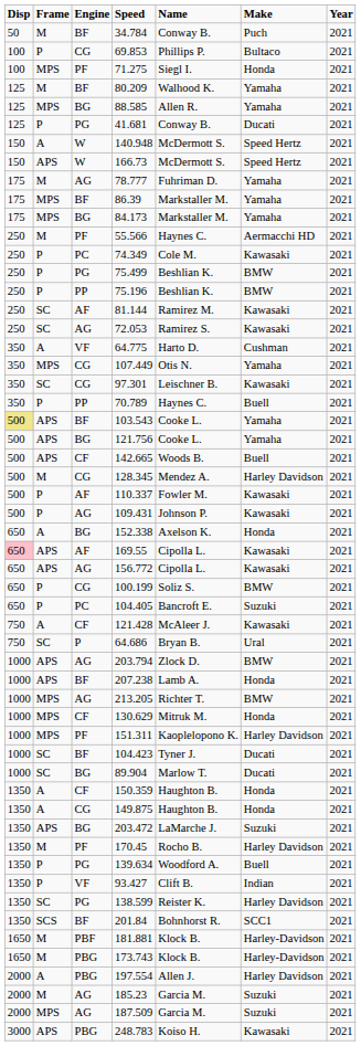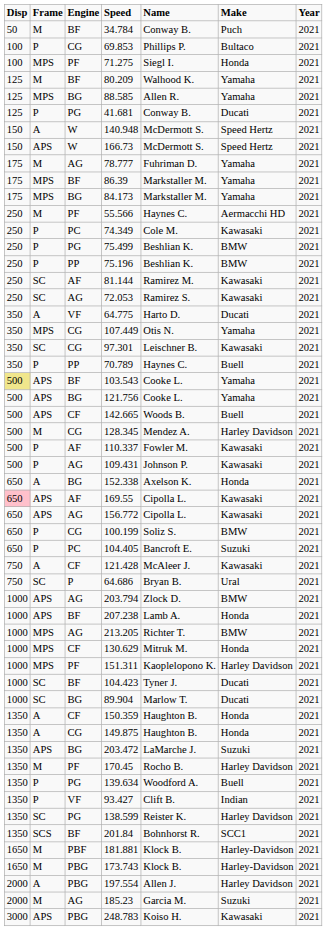 <table class="wikitable mw-collapsible">
 <tr>
 <td><strong>Disp</strong></td>
 <td><strong>Frame</strong></td>
 <td><strong>Engine</strong></td>
 <td><strong>Speed</strong></td>
 <td><strong>Name</strong></td>
 <td><strong>Make</strong></td>
 <td><strong>Year</strong></td>
 </tr>
 <tr>
 <td>50</td>
 <td>M</td>
 <td>BF</td>
 <td>34.784</td>
 <td>Conway B.</td>
 <td>Puch</td>
 <td>2021</td>
 </tr>
 <tr>
 <td>100</td>
 <td>P</td>
 <td>CG</td>
 <td>69.853</td>
 <td>Phillips P.</td>
 <td>Bultaco</td>
 <td>2021</td>
 </tr>
 <tr>
 <td>100</td>
 <td>MPS</td>
 <td>PF</td>
 <td>71.275</td>
 <td>Siegl I.</td>
 <td>Honda</td>
 <td>2021</td>
 </tr>
 <tr>
 <td>125</td>
 <td>M</td>
 <td>BF</td>
 <td>80.209</td>
 <td>Walhood K.</td>
 <td>Yamaha</td>
 <td>2021</td>
 </tr>
 <tr>
 <td>125</td>
 <td>MPS</td>
 <td>BG</td>
 <td>88.585</td>
 <td>Allen R.</td>
 <td>Yamaha</td>
 <td>2021</td>
 </tr>
 <tr>
 <td>125</td>
 <td>P</td>
 <td>PG</td>
 <td>41.681</td>
 <td>Conway B.</td>
 <td>Ducati</td>
 <td>2021</td>
 </tr>
 <tr>
 <td>150</td>
 <td>A</td>
 <td>W</td>
 <td>140.948</td>
 <td>McDermott S.</td>
 <td>Speed Hertz</td>
 <td>2021</td>
 </tr>
 <tr>
 <td>150</td>
 <td>APS</td>
 <td>W</td>
 <td>166.73</td>
 <td>McDermott S.</td>
 <td>Speed Hertz</td>
 <td>2021</td>
 </tr>
 <tr>
 <td>175</td>
 <td>M</td>
 <td>AG</td>
 <td>78.777</td>
 <td>Fuhriman D.</td>
 <td>Yamaha</td>
 <td>2021</td>
 </tr>
 <tr>
 <td>175</td>
 <td>MPS</td>
 <td>BF</td>
 <td>86.39</td>
 <td>Markstaller M.</td>
 <td>Yamaha</td>
 <td>2021</td>
 </tr>
 <tr>
 <td>175</td>
 <td>MPS</td>
 <td>BG</td>
 <td>84.173</td>
 <td>Markstaller M.</td>
 <td>Yamaha</td>
 <td>2021</td>
 </tr>
 <tr>
 <td>250</td>
 <td>M</td>
 <td>PF</td>
 <td>55.566</td>
 <td>Haynes C.</td>
 <td>Aermacchi HD</td>
 <td>2021</td>
 </tr>
 <tr>
 <td>250</td>
 <td>P</td>
 <td>PC</td>
 <td>74.349</td>
 <td>Cole M.</td>
 <td>Kawasaki</td>
 <td>2021</td>
 </tr>
 <tr>
 <td>250</td>
 <td>P</td>
 <td>PG</td>
 <td>75.499</td>
 <td>Beshlian K.</td>
 <td>BMW</td>
 <td>2021</td>
 </tr>
 <tr>
 <td>250</td>
 <td>P</td>
 <td>PP</td>
 <td>75.196</td>
 <td>Beshlian K.</td>
 <td>BMW</td>
 <td>2021</td>
 </tr>
 <tr>
 <td>250</td>
 <td>SC</td>
 <td>AF</td>
 <td>81.144</td>
 <td>Ramirez M.</td>
 <td>Kawasaki</td>
 <td>2021</td>
 </tr>
 <tr>
 <td>250</td>
 <td>SC</td>
 <td>AG</td>
 <td>72.053</td>
 <td>Ramirez S.</td>
 <td>Kawasaki</td>
 <td>2021</td>
 </tr>
 <tr>
 <td>350</td>
 <td>A</td>
 <td>VF</td>
 <td>64.775</td>
 <td>Harto D.</td>
-<td>Cushman</td>
+<td>Ducati</td>
 <td>2021</td>
 </tr>
 <tr>
 <td>350</td>
 <td>MPS</td>
 <td>CG</td>
 <td>107.449</td>
 <td>Otis N.</td>
 <td>Yamaha</td>
 <td>2021</td>
 </tr>
 <tr>
 <td>350</td>
 <td>SC</td>
 <td>CG</td>
 <td>97.301</td>
 <td>Leischner B.</td>
 <td>Kawasaki</td>
 <td>2021</td>
 </tr>
 <tr>
 <td>350</td>
 <td>P</td>
 <td>PP</td>
 <td>70.789</td>
 <td>Haynes C.</td>
 <td>Buell</td>
 <td>2021</td>
 </tr>
 <tr>
 <td style="background: khaki;">500</td>
 <td>APS</td>
 <td>BF</td>
 <td>103.543</td>
 <td>Cooke L.</td>
 <td>Yamaha</td>
 <td>2021</td>
 </tr>
 <tr>
 <td>500</td>
 <td>APS</td>
 <td>BG</td>
 <td>121.756</td>
 <td>Cooke L.</td>
 <td>Yamaha</td>
 <td>2021</td>
 </tr>
 <tr>
 <td>500</td>
 <td>APS</td>
 <td>CF</td>
 <td>142.665</td>
 <td>Woods B.</td>
 <td>Buell</td>
 <td>2021</td>
 </tr>
 <tr>
 <td>500</td>
 <td>M</td>
 <td>CG</td>
 <td>128.345</td>
 <td>Mendez A.</td>
 <td>Harley Davidson</td>
 <td>2021</td>
 </tr>
 <tr>
 <td>500</td>
 <td>P</td>
 <td>AF</td>
 <td>110.337</td>
 <td>Fowler M.</td>
 <td>Kawasaki</td>
 <td>2021</td>
 </tr>
 <tr>
 <td>500</td>
 <td>P</td>
 <td>AG</td>
 <td>109.431</td>
 <td>Johnson P.</td>
 <td>Kawasaki</td>
 <td>2021</td>
 </tr>
 <tr>
 <td>650</td>
 <td>A</td>
 <td>BG</td>
 <td>152.338</td>
 <td>Axelson K.</td>
 <td>Honda</td>
 <td>2021</td>
 </tr>
 <tr>
 <td style="background: pink;">650</td>
 <td>APS</td>
 <td>AF</td>
 <td>169.55</td>
 <td>Cipolla L.</td>
 <td>Kawasaki</td>
 <td>2021</td>
 </tr>
 <tr>
 <td>650</td>
 <td>APS</td>
 <td>AG</td>
 <td>156.772</td>
 <td>Cipolla L.</td>
 <td>Kawasaki</td>
 <td>2021</td>
 </tr>
 <tr>
 <td>650</td>
 <td>P</td>
 <td>CG</td>
 <td>100.199</td>
 <td>Soliz S.</td>
 <td>BMW</td>
 <td>2021</td>
 </tr>
 <tr>
 <td>650</td>
 <td>P</td>
 <td>PC</td>
 <td>104.405</td>
 <td>Bancroft E.</td>
 <td>Suzuki</td>
 <td>2021</td>
 </tr>
 <tr>
 <td>750</td>
 <td>A</td>
 <td>CF</td>
 <td>121.428</td>
 <td>McAleer J.</td>
 <td>Kawasaki</td>
 <td>2021</td>
 </tr>
 <tr>
 <td>750</td>
 <td>SC</td>
 <td>P</td>
 <td>64.686</td>
 <td>Bryan B.</td>
 <td>Ural</td>
 <td>2021</td>
 </tr>
 <tr>
 <td>1000</td>
 <td>APS</td>
 <td>AG</td>
 <td>203.794</td>
 <td>Zlock D.</td>
 <td>BMW</td>
 <td>2021</td>
 </tr>
 <tr>
 <td>1000</td>
 <td>APS</td>
 <td>BF</td>
 <td>207.238</td>
 <td>Lamb A.</td>
 <td>Honda</td>
 <td>2021</td>
 </tr>
 <tr>
 <td>1000</td>
 <td>MPS</td>
 <td>AG</td>
 <td>213.205</td>
 <td>Richter T.</td>
 <td>BMW</td>
 <td>2021</td>
 </tr>
 <tr>
 <td>1000</td>
 <td>MPS</td>
 <td>CF</td>
 <td>130.629</td>
 <td>Mitruk M.</td>
 <td>Honda</td>
 <td>2021</td>
 </tr>
 <tr>
 <td>1000</td>
 <td>MPS</td>
 <td>PF</td>
 <td>151.311</td>
 <td>Kaoplelopono K.</td>
 <td>Harley Davidson</td>
 <td>2021</td>
 </tr>
 <tr>
 <td>1000</td>
 <td>SC</td>
 <td>BF</td>
 <td>104.423</td>
 <td>Tyner J.</td>
 <td>Ducati</td>
 <td>2021</td>
 </tr>
 <tr>
 <td>1000</td>
 <td>SC</td>
 <td>BG</td>
 <td>89.904</td>
 <td>Marlow T.</td>
 <td>Ducati</td>
 <td>2021</td>
 </tr>
 <tr>
 <td>1350</td>
 <td>A</td>
 <td>CF</td>
 <td>150.359</td>
 <td>Haughton B.</td>
 <td>Honda</td>
 <td>2021</td>
 </tr>
 <tr>
 <td>1350</td>
 <td>A</td>
 <td>CG</td>
 <td>149.875</td>
 <td>Haughton B.</td>
 <td>Honda</td>
 <td>2021</td>
 </tr>
 <tr>
 <td>1350</td>
 <td>APS</td>
 <td>BG</td>
 <td>203.472</td>
 <td>LaMarche J.</td>
 <td>Suzuki</td>
 <td>2021</td>
 </tr>
 <tr>
 <td>1350</td>
 <td>M</td>
 <td>PF</td>
 <td>170.45</td>
 <td>Rocho B.</td>
 <td>Harley Davidson</td>
 <td>2021</td>
 </tr>
 <tr>
 <td>1350</td>
 <td>P</td>
 <td>PG</td>
 <td>139.634</td>
 <td>Woodford A.</td>
 <td>Buell</td>
 <td>2021</td>
 </tr>
 <tr>
 <td>1350</td>
 <td>P</td>
 <td>VF</td>
 <td>93.427</td>
 <td>Clift B.</td>
 <td>Indian</td>
 <td>2021</td>
 </tr>
 <tr>
 <td>1350</td>
 <td>SC</td>
 <td>PG</td>
 <td>138.599</td>
 <td>Reister K.</td>
 <td>Harley Davidson</td>
 <td>2021</td>
 </tr>
 <tr>
 <td>1350</td>
 <td>SCS</td>
 <td>BF</td>
 <td>201.84</td>
 <td>Bohnhorst R.</td>
 <td>SCC1</td>
 <td>2021</td>
 </tr>
 <tr>
 <td>1650</td>
 <td>M</td>
 <td>PBF</td>
 <td>181.881</td>
 <td>Klock B.</td>
 <td>Harley-Davidson</td>
 <td>2021</td>
 </tr>
 <tr>
 <td>1650</td>
 <td>M</td>
 <td>PBG</td>
 <td>173.743</td>
 <td>Klock B.</td>
 <td>Harley-Davidson</td>
 <td>2021</td>
 </tr>
 <tr>
 <td>2000</td>
 <td>A</td>
 <td>PBG</td>
 <td>197.554</td>
 <td>Allen J.</td>
 <td>Harley Davidson</td>
 <td>2021</td>
 </tr>
 <tr>
 <td>2000</td>
 <td>M</td>
 <td>AG</td>
 <td>185.23</td>
 <td>Garcia M.</td>
 <td>Suzuki</td>
 <td>2021</td>
 </tr>
 <tr>
-<td>2000</td>
-<td>MPS</td>
-<td>AG</td>
-<td>187.509</td>
-<td>Garcia M.</td>
-<td>Suzuki</td>
-<td>2021</td>
-</tr>
-<tr>
 <td>3000</td>
 <td>APS</td>
 <td>PBG</td>
 <td>248.783</td>
 <td>Koiso H.</td>
 <td>Kawasaki</td>
 <td>2021</td>
 </tr>
 </table>
